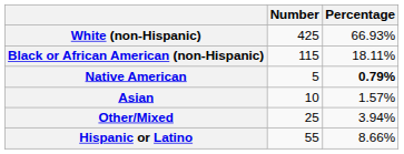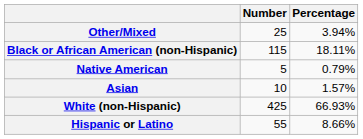 <table class="wikitable" style="text-align:right">
 <tr>
 <th scope="col"></th>
 <th scope="col">Number</th>
 <th scope="col">Percentage</th>
 </tr>
 <tr>
-<th scope="row"><a href='#'>White</a> (non-Hispanic)</th>
-<td>425</td>
-<td>66.93%</td>
+<th scope="row"><a href='#'>Other/Mixed</a></th>
+<td>25</td>
+<td>3.94%</td>
 </tr>
 <tr>
 <th scope="row"><a href='#'>Black or African American</a> (non-Hispanic)</th>
 <td>115</td>
 <td>18.11%</td>
 </tr>
 <tr>
 <th scope="row"><a href='#'>Native American</a></th>
 <td>5</td>
-<td><strong>0.79%</strong></td>
+<td>0.79%</td>
 </tr>
 <tr>
 <th scope="row"><a href='#'>Asian</a></th>
 <td>10</td>
 <td>1.57%</td>
 </tr>
 <tr>
-<th scope="row"><a href='#'>Other/Mixed</a></th>
-<td>25</td>
-<td>3.94%</td>
+<th scope="row"><a href='#'>White</a> (non-Hispanic)</th>
+<td>425</td>
+<td>66.93%</td>
 </tr>
 <tr>
 <th scope="row"><a href='#'>Hispanic</a> or <a href='#'>Latino</a></th>
 <td>55</td>
 <td>8.66%</td>
 </tr>
 </table>
